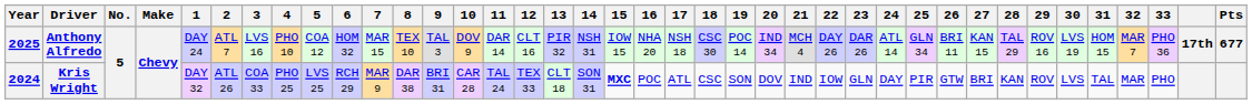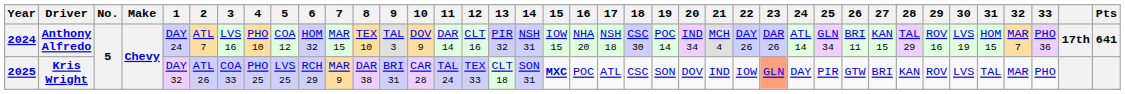 <table class="wikitable" style="text-align:center; font-size:75%">
 <tr>
 <th>Year</th>
 <th>Driver</th>
 <th>No.</th>
 <th>Make</th>
 <th>1</th>
 <th>2</th>
 <th>3</th>
 <th>4</th>
 <th>5</th>
 <th>6</th>
 <th>7</th>
 <th>8</th>
 <th>9</th>
 <th>10</th>
 <th>11</th>
 <th>12</th>
 <th>13</th>
 <th>14</th>
 <th>15</th>
 <th>16</th>
 <th>17</th>
 <th>18</th>
 <th>19</th>
 <th>20</th>
 <th>21</th>
 <th>22</th>
 <th>23</th>
 <th>24</th>
 <th>25</th>
 <th>26</th>
 <th>27</th>
 <th>28</th>
 <th>29</th>
 <th>30</th>
 <th>31</th>
 <th>32</th>
 <th>33</th>
 <th></th>
 <th>Pts</th>
 </tr>
 <tr>
-<th><a href='#'>2025</a></th>
+<th><a href='#'>2024</a></th>
 <th><a href='#'>Anthony Alfredo</a></th>
 <th rowspan="2">5</th>
 <th rowspan="2"><a href='#'>Chevy</a></th>
 <td style="background:#CFCFFF;"><a href='#'>DAY</a><br><small>24</small></td>
 <td style="background:#FFDF9F;"><a href='#'>ATL</a><br><small>7</small></td>
 <td style="background:#DFFFDF;"><a href='#'>LVS</a><br><small>16</small></td>
 <td style="background:#FFDF9F;"><a href='#'>PHO</a><br><small>10</small></td>
 <td style="background:#DFFFDF;"><a href='#'>COA</a><br><small>12</small></td>
 <td style="background:#CFCFFF;"><a href='#'>HOM</a><br><small>32</small></td>
 <td style="background:#DFFFDF;"><a href='#'>MAR</a><br><small>15</small></td>
 <td style="background:#FFDF9F;"><a href='#'>TEX</a><br><small>10</small></td>
 <td style="background:#DFDFDF;"><a href='#'>TAL</a><br><small>3</small></td>
 <td style="background:#FFDF9F;"><a href='#'>DOV</a><br><small>9</small></td>
 <td style="background:#DFFFDF;"><a href='#'>DAR</a><br><small>14</small></td>
 <td style="background:#DFFFDF;"><a href='#'>CLT</a><br><small>16</small></td>
 <td style="background:#CFCFFF;"><a href='#'>PIR</a><br><small>32</small></td>
 <td style="background:#CFCFFF;"><a href='#'>NSH</a><br><small>31</small></td>
 <td style="background:#DFFFDF;"><a href='#'>IOW</a><br><small>15</small></td>
 <td style="background:#DFFFDF;"><a href='#'>NHA</a><br><small>20</small></td>
 <td style="background:#DFFFDF;"><a href='#'>NSH</a><br><small>18</small></td>
 <td style="background:#CFCFFF;"><a href='#'>CSC</a><br><small>30</small></td>
 <td style="background:#DFFFDF;"><a href='#'>POC</a><br><small>14</small></td>
 <td style="background:#EFCFFF;"><a href='#'>IND</a><br><small>34</small></td>
 <td style="background:#DFDFDF;"><a href='#'>MCH</a><br><small>4</small></td>
 <td style="background:#CFCFFF;"><a href='#'>DAY</a><br><small>26</small></td>
 <td style="background:#CFCFFF;"><a href='#'>DAR</a><br><small>26</small></td>
 <td style="background:#DFFFDF;"><a href='#'>ATL</a><br><small>14</small></td>
 <td style="background:#EFCFFF;"><a href='#'>GLN</a><br><small>34</small></td>
 <td style="background:#DFFFDF;"><a href='#'>BRI</a><br><small>11</small></td>
 <td style="background:#DFFFDF;"><a href='#'>KAN</a><br><small>15</small></td>
 <td style="background:#EFCFFF;"><a href='#'>TAL</a><br><small>29</small></td>
 <td style="background:#DFFFDF;"><a href='#'>ROV</a><br><small>16</small></td>
 <td style="background:#DFFFDF;"><a href='#'>LVS</a><br><small>19</small></td>
 <td style="background:#DFFFDF;"><a href='#'>HOM</a><br><small>15</small></td>
 <td style="background:#FFDF9F;"><a href='#'>MAR</a><br><small>7</small></td>
 <td style="background:#EFCFFF;"><a href='#'>PHO</a><br><small>36</small></td>
 <th>17th</th>
-<th>677</th>
+<th>641</th>
 </tr>
 <tr>
-<th><a href='#'>2024</a></th>
+<th><a href='#'>2025</a></th>
 <th><a href='#'>Kris Wright</a></th>
 <td style="background:#EFCFFF;"><a href='#'>DAY</a><br><small>32</small></td>
 <td style="background:#CFCFFF;"><a href='#'>ATL</a><br><small>26</small></td>
 <td style="background:#CFCFFF;"><a href='#'>COA</a><br><small>33</small></td>
 <td style="background:#CFCFFF;"><a href='#'>PHO</a><br><small>25</small></td>
 <td style="background:#CFCFFF;"><a href='#'>LVS</a><br><small>25</small></td>
 <td style="background:#CFCFFF;"><a href='#'>RCH</a><br><small>29</small></td>
 <td style="background:#FFDF9F;"><a href='#'>MAR</a><br><small>9</small></td>
 <td style="background:#EFCFFF;"><a href='#'>DAR</a><br><small>38</small></td>
 <td style="background:#CFCFFF;"><a href='#'>BRI</a><br><small>31</small></td>
 <td style="background:#EFCFFF;"><a href='#'>CAR</a><br><small>28</small></td>
 <td style="background:#CFCFFF;"><a href='#'>TAL</a><br><small>24</small></td>
 <td style="background:#CFCFFF;"><a href='#'>TEX</a><br><small>33</small></td>
 <td style="background:#DFFFDF;"><a href='#'>CLT</a><br><small>18</small></td>
 <td style="background:#CFCFFF;"><a href='#'>SON</a><br><small>31</small></td>
 <td><strong><a href='#'>MXC</a></strong></td>
 <td><a href='#'>POC</a></td>
 <td><a href='#'>ATL</a></td>
 <td><a href='#'>CSC</a></td>
 <td><a href='#'>SON</a></td>
 <td><a href='#'>DOV</a></td>
 <td><a href='#'>IND</a></td>
 <td><a href='#'>IOW</a></td>
-<td><a href='#'>GLN</a></td>
+<td style="background: lightsalmon;"><a href='#'>GLN</a></td>
 <td><a href='#'>DAY</a></td>
 <td><a href='#'>PIR</a></td>
 <td><a href='#'>GTW</a></td>
 <td><a href='#'>BRI</a></td>
 <td><a href='#'>KAN</a></td>
 <td><a href='#'>ROV</a></td>
 <td><a href='#'>LVS</a></td>
 <td><a href='#'>TAL</a></td>
 <td><a href='#'>MAR</a></td>
 <td><a href='#'>PHO</a></td>
 <th></th>
 <th></th>
 </tr>
 </table>
